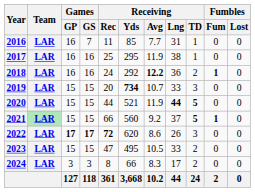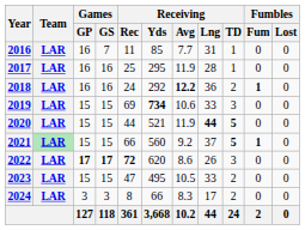 <table class="wikitable" style="text-align: center;">
 <tr>
 <th rowspan="2">Year</th>
 <th rowspan="2">Team</th>
 <th colspan="2">Games</th>
 <th colspan="5">Receiving</th>
 <th colspan="2">Fumbles</th>
 </tr>
 <tr>
 <th>GP</th>
 <th>GS</th>
 <th>Rec</th>
 <th>Yds</th>
 <th>Avg</th>
 <th>Lng</th>
 <th>TD</th>
 <th>Fum</th>
 <th>Lost</th>
 </tr>
 <tr>
 <th><a href='#'>2016</a></th>
 <th><a href='#'>LAR</a></th>
 <td>16</td>
 <td>7</td>
 <td>11</td>
 <td>85</td>
 <td>7.7</td>
 <td>31</td>
 <td>1</td>
 <td>0</td>
 <td>0</td>
 </tr>
 <tr>
 <th><a href='#'>2017</a></th>
 <th><a href='#'>LAR</a></th>
 <td>16</td>
 <td>16</td>
 <td>25</td>
 <td>295</td>
 <td>11.9</td>
-<td>38</td>
+<td>28</td>
 <td>1</td>
 <td>0</td>
 <td>0</td>
 </tr>
 <tr>
 <th><a href='#'>2018</a></th>
 <th><a href='#'>LAR</a></th>
 <td>16</td>
 <td>16</td>
 <td>24</td>
 <td>292</td>
 <td><strong>12.2</strong></td>
 <td>36</td>
 <td>2</td>
 <td><strong>1</strong></td>
 <td>0</td>
 </tr>
 <tr>
 <th><a href='#'>2019</a></th>
 <th><a href='#'>LAR</a></th>
 <td>15</td>
 <td>15</td>
-<td>20</td>
+<td>69</td>
 <td><strong>734</strong></td>
-<td>10.7</td>
+<td>10.6</td>
 <td>33</td>
 <td>3</td>
 <td>0</td>
 <td>0</td>
 </tr>
 <tr>
 <th><a href='#'>2020</a></th>
 <th><a href='#'>LAR</a></th>
 <td>15</td>
 <td>15</td>
 <td>44</td>
 <td>521</td>
 <td>11.9</td>
 <td><strong>44</strong></td>
 <td><strong>5</strong></td>
 <td>0</td>
 <td>0</td>
 </tr>
 <tr>
 <th><a href='#'>2021</a></th>
 <th style="background:#afe6ba; width:3em;"><a href='#'>LAR</a></th>
 <td>15</td>
 <td>15</td>
 <td>66</td>
 <td>560</td>
 <td>9.2</td>
 <td>37</td>
 <td><strong>5</strong></td>
 <td><strong>1</strong></td>
 <td>0</td>
 </tr>
 <tr>
 <th><a href='#'>2022</a></th>
 <th><a href='#'>LAR</a></th>
 <td><strong>17</strong></td>
 <td><strong>17</strong></td>
 <td><strong>72</strong></td>
 <td>620</td>
 <td>8.6</td>
 <td>26</td>
 <td>3</td>
 <td>0</td>
 <td>0</td>
 </tr>
 <tr>
 <th><a href='#'>2023</a></th>
 <th><a href='#'>LAR</a></th>
 <td>15</td>
 <td>15</td>
 <td>47</td>
 <td>495</td>
 <td>10.5</td>
 <td>33</td>
 <td>2</td>
 <td>0</td>
 <td>0</td>
 </tr>
 <tr>
 <th><a href='#'>2024</a></th>
 <th><a href='#'>LAR</a></th>
 <td>3</td>
 <td>3</td>
 <td>8</td>
 <td>66</td>
 <td>8.3</td>
 <td>17</td>
 <td>2</td>
 <td>0</td>
 <td>0</td>
 </tr>
 <tr>
 <th colspan="2"></th>
 <th>127</th>
 <th>118</th>
 <th>361</th>
 <th>3,668</th>
 <th>10.2</th>
 <th>44</th>
 <th>24</th>
 <th>2</th>
 <th>0</th>
 </tr>
 </table>
